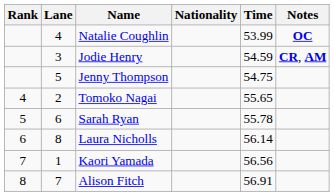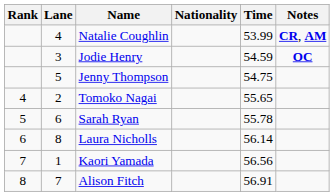 <table class="wikitable sortable" style="text-align:center">
 <tr>
 <th>Rank</th>
 <th>Lane</th>
 <th>Name</th>
 <th>Nationality</th>
 <th>Time</th>
 <th>Notes</th>
 </tr>
 <tr>
 <td></td>
 <td>4</td>
 <td align=left><a href='#'>Natalie Coughlin</a></td>
 <td align=left></td>
 <td>53.99</td>
-<td><strong><a href='#'>OC</a></strong></td>
+<td><strong><a href='#'>CR</a></strong>, <strong><a href='#'>AM</a></strong></td>
 </tr>
 <tr>
 <td></td>
 <td>3</td>
 <td align=left><a href='#'>Jodie Henry</a></td>
 <td align=left></td>
 <td>54.59</td>
-<td><strong><a href='#'>CR</a></strong>, <strong><a href='#'>AM</a></strong></td>
+<td><strong><a href='#'>OC</a></strong></td>
 </tr>
 <tr>
 <td></td>
 <td>5</td>
 <td align=left><a href='#'>Jenny Thompson</a></td>
 <td align=left></td>
 <td>54.75</td>
 <td></td>
 </tr>
 <tr>
 <td>4</td>
 <td>2</td>
 <td align=left><a href='#'>Tomoko Nagai</a></td>
 <td align=left></td>
 <td>55.65</td>
 <td></td>
 </tr>
 <tr>
 <td>5</td>
 <td>6</td>
 <td align=left><a href='#'>Sarah Ryan</a></td>
 <td align=left></td>
 <td>55.78</td>
 <td></td>
 </tr>
 <tr>
 <td>6</td>
 <td>8</td>
 <td align=left><a href='#'>Laura Nicholls</a></td>
 <td align=left></td>
 <td>56.14</td>
 <td></td>
 </tr>
 <tr>
 <td>7</td>
 <td>1</td>
 <td align=left><a href='#'>Kaori Yamada</a></td>
 <td align=left></td>
 <td>56.56</td>
 <td></td>
 </tr>
 <tr>
 <td>8</td>
 <td>7</td>
 <td align=left><a href='#'>Alison Fitch</a></td>
 <td align=left></td>
 <td>56.91</td>
 <td></td>
 </tr>
 </table>
